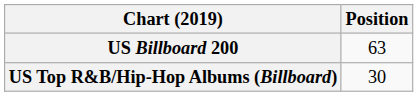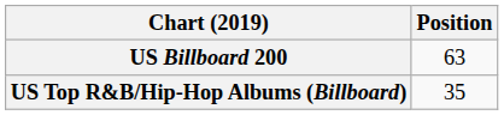 <table class="wikitable sortable plainrowheaders" style="text-align:center">
 <tr>
 <th scope="col">Chart (2019)</th>
 <th scope="col">Position</th>
 </tr>
 <tr>
 <th scope="row">US <em>Billboard</em> 200</th>
 <td>63</td>
 </tr>
 <tr>
 <th scope="row">US Top R&B/Hip-Hop Albums (<em>Billboard</em>)</th>
-<td>30</td>
+<td>35</td>
 </tr>
 </table>
